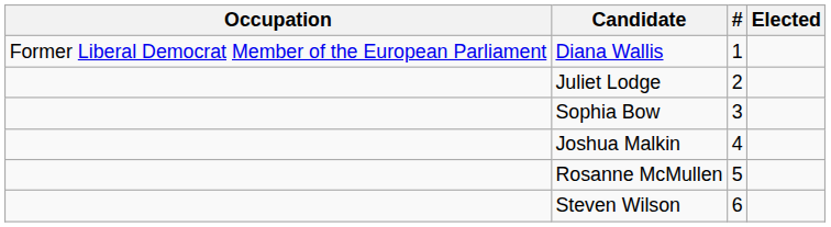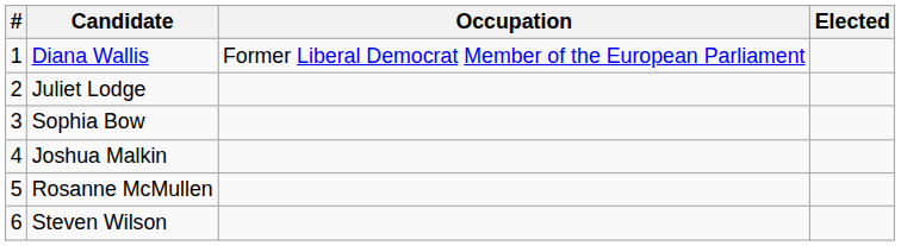 <table class="wikitable">
 <tr>
+<th>#</th>
+<th>Candidate</th>
 <th>Occupation</th>
-<th>Candidate</th>
-<th>#</th>
 <th>Elected</th>
 </tr>
 <tr>
+<td>1</td>
+<td><a href='#'>Diana Wallis</a></td>
 <td>Former <a href='#'>Liberal Democrat</a> <a href='#'>Member of the European Parliament</a></td>
-<td><a href='#'>Diana Wallis</a></td>
-<td>1</td>
 <td></td>
 </tr>
 <tr>
+<td>2</td>
+<td>Juliet Lodge</td>
 <td></td>
-<td>Juliet Lodge</td>
-<td>2</td>
 <td></td>
 </tr>
 <tr>
+<td>3</td>
+<td>Sophia Bow</td>
 <td></td>
-<td>Sophia Bow</td>
-<td>3</td>
 <td></td>
 </tr>
 <tr>
+<td>4</td>
+<td>Joshua Malkin</td>
 <td></td>
-<td>Joshua Malkin</td>
-<td>4</td>
 <td></td>
 </tr>
 <tr>
+<td>5</td>
+<td>Rosanne McMullen</td>
 <td></td>
-<td>Rosanne McMullen</td>
-<td>5</td>
 <td></td>
 </tr>
 <tr>
+<td>6</td>
+<td>Steven Wilson</td>
 <td></td>
-<td>Steven Wilson</td>
-<td>6</td>
 <td></td>
 </tr>
 </table>
